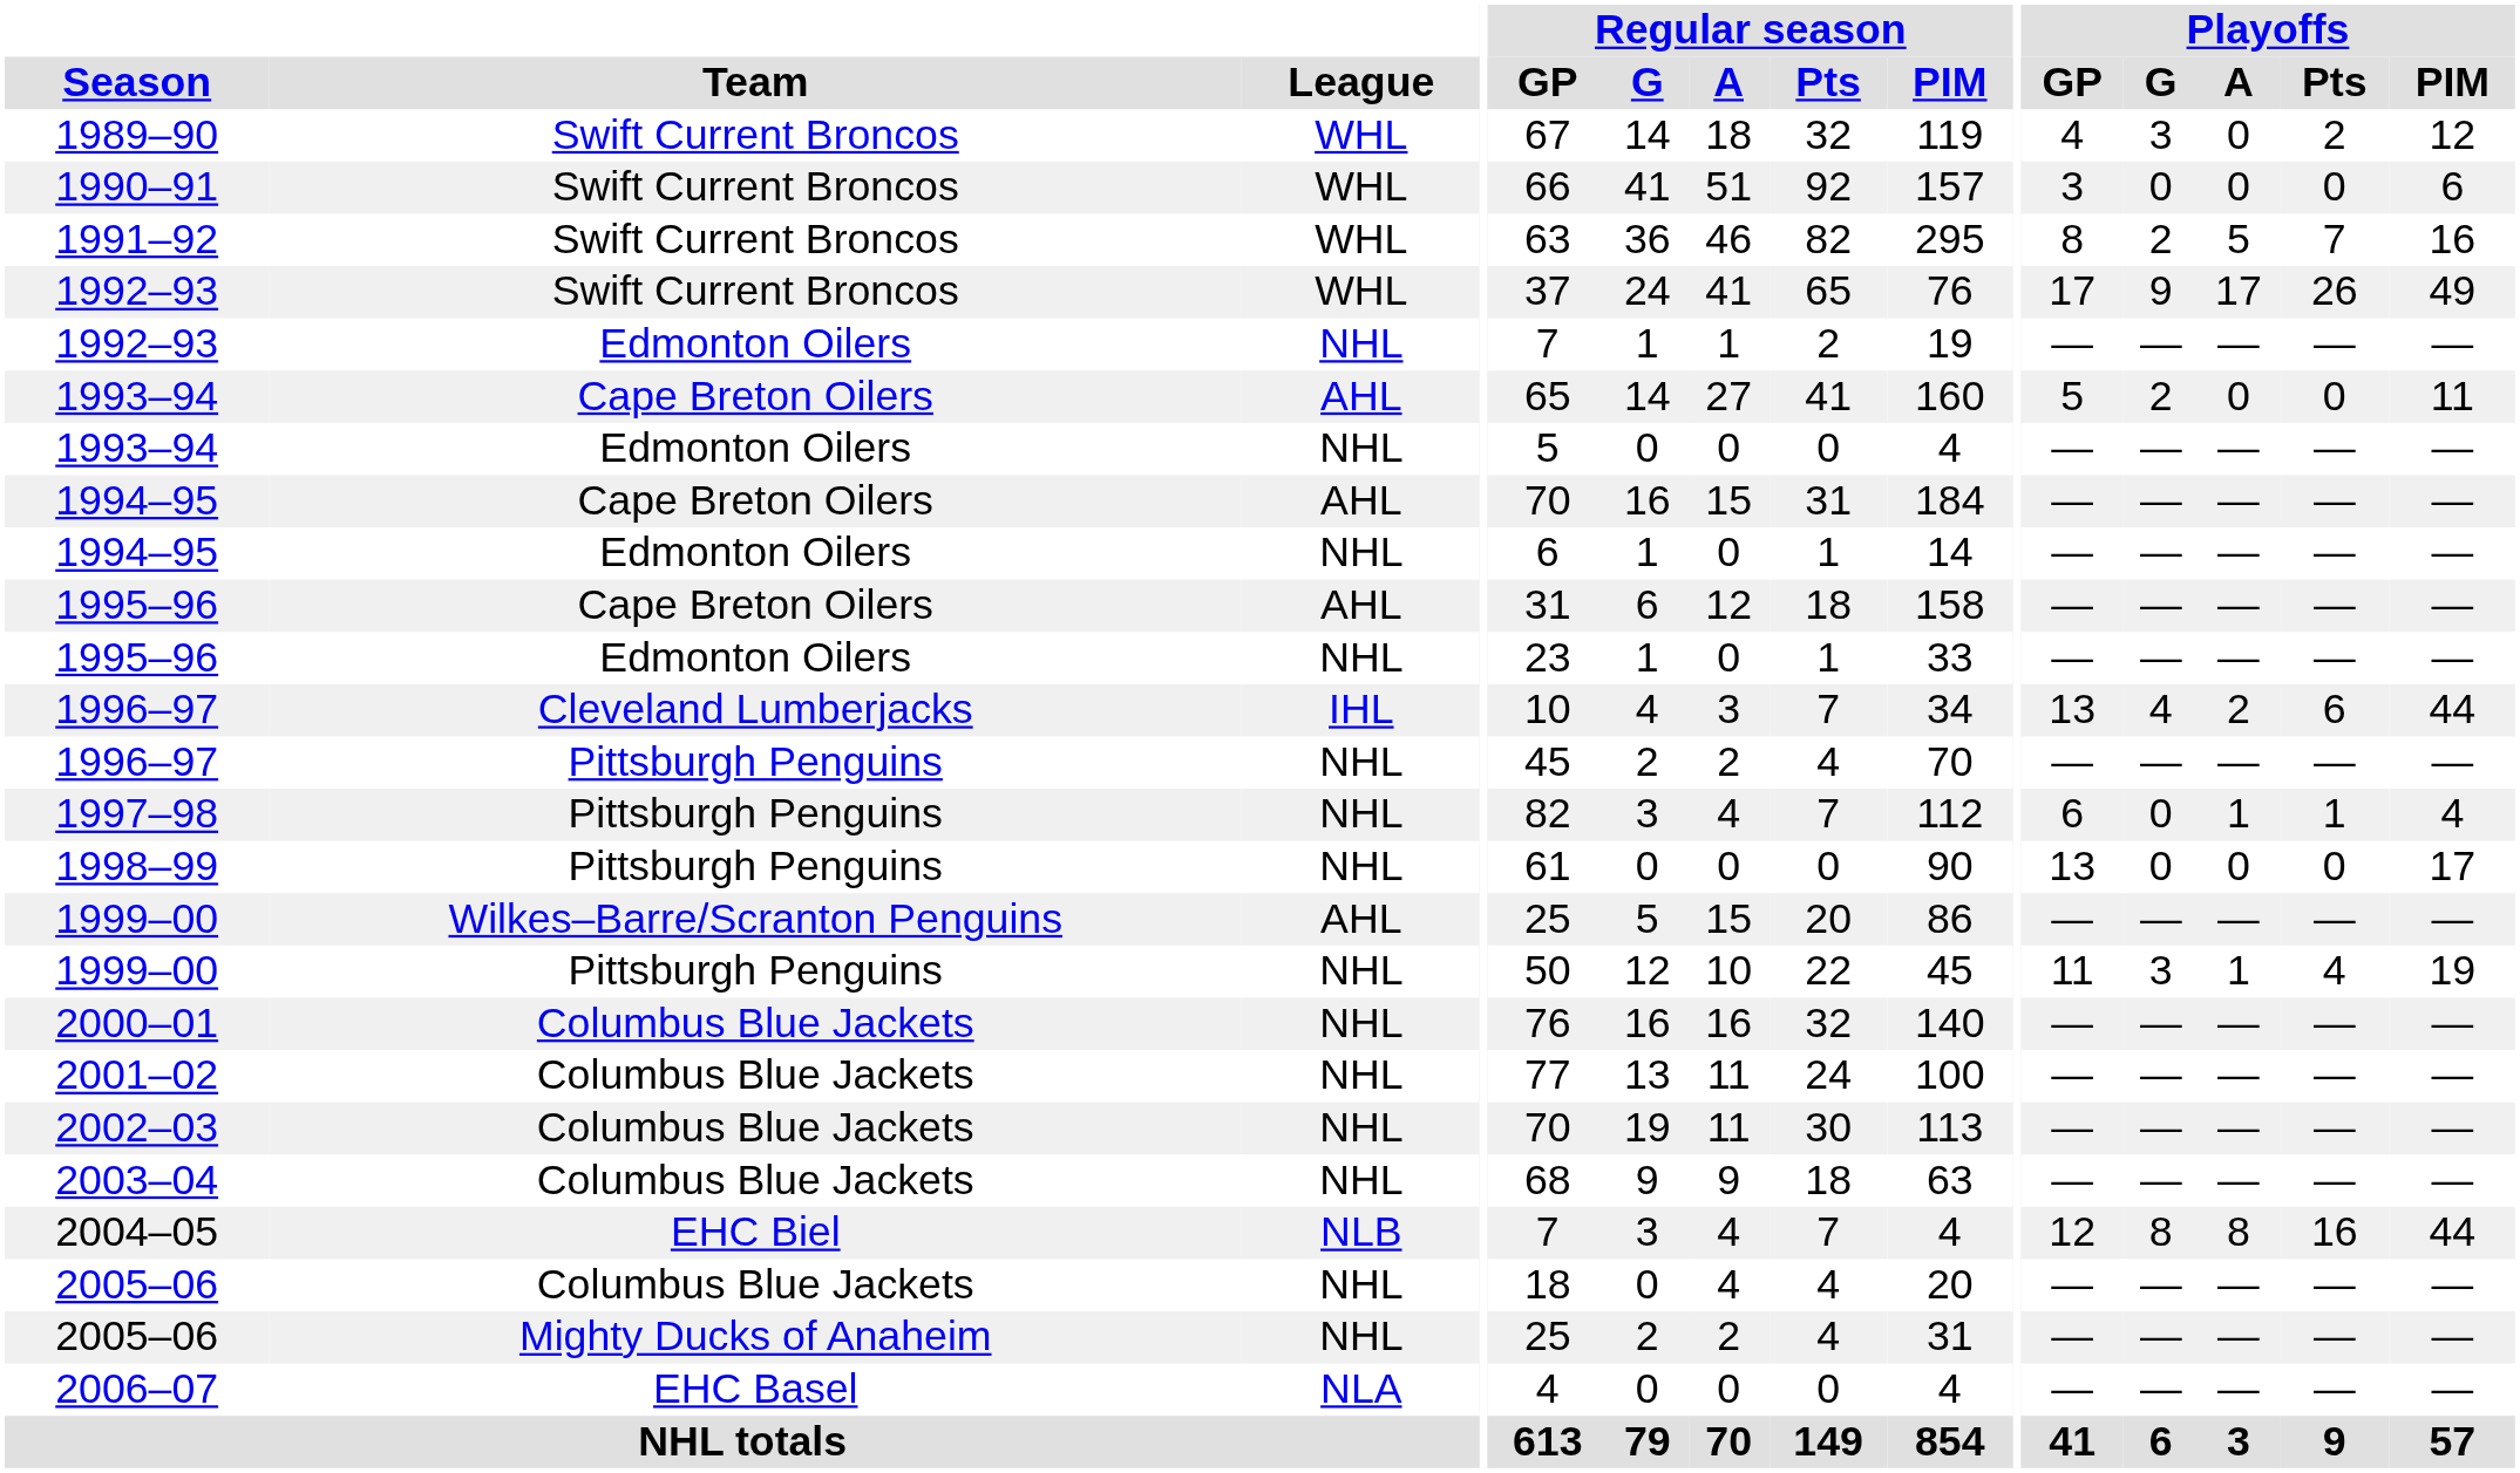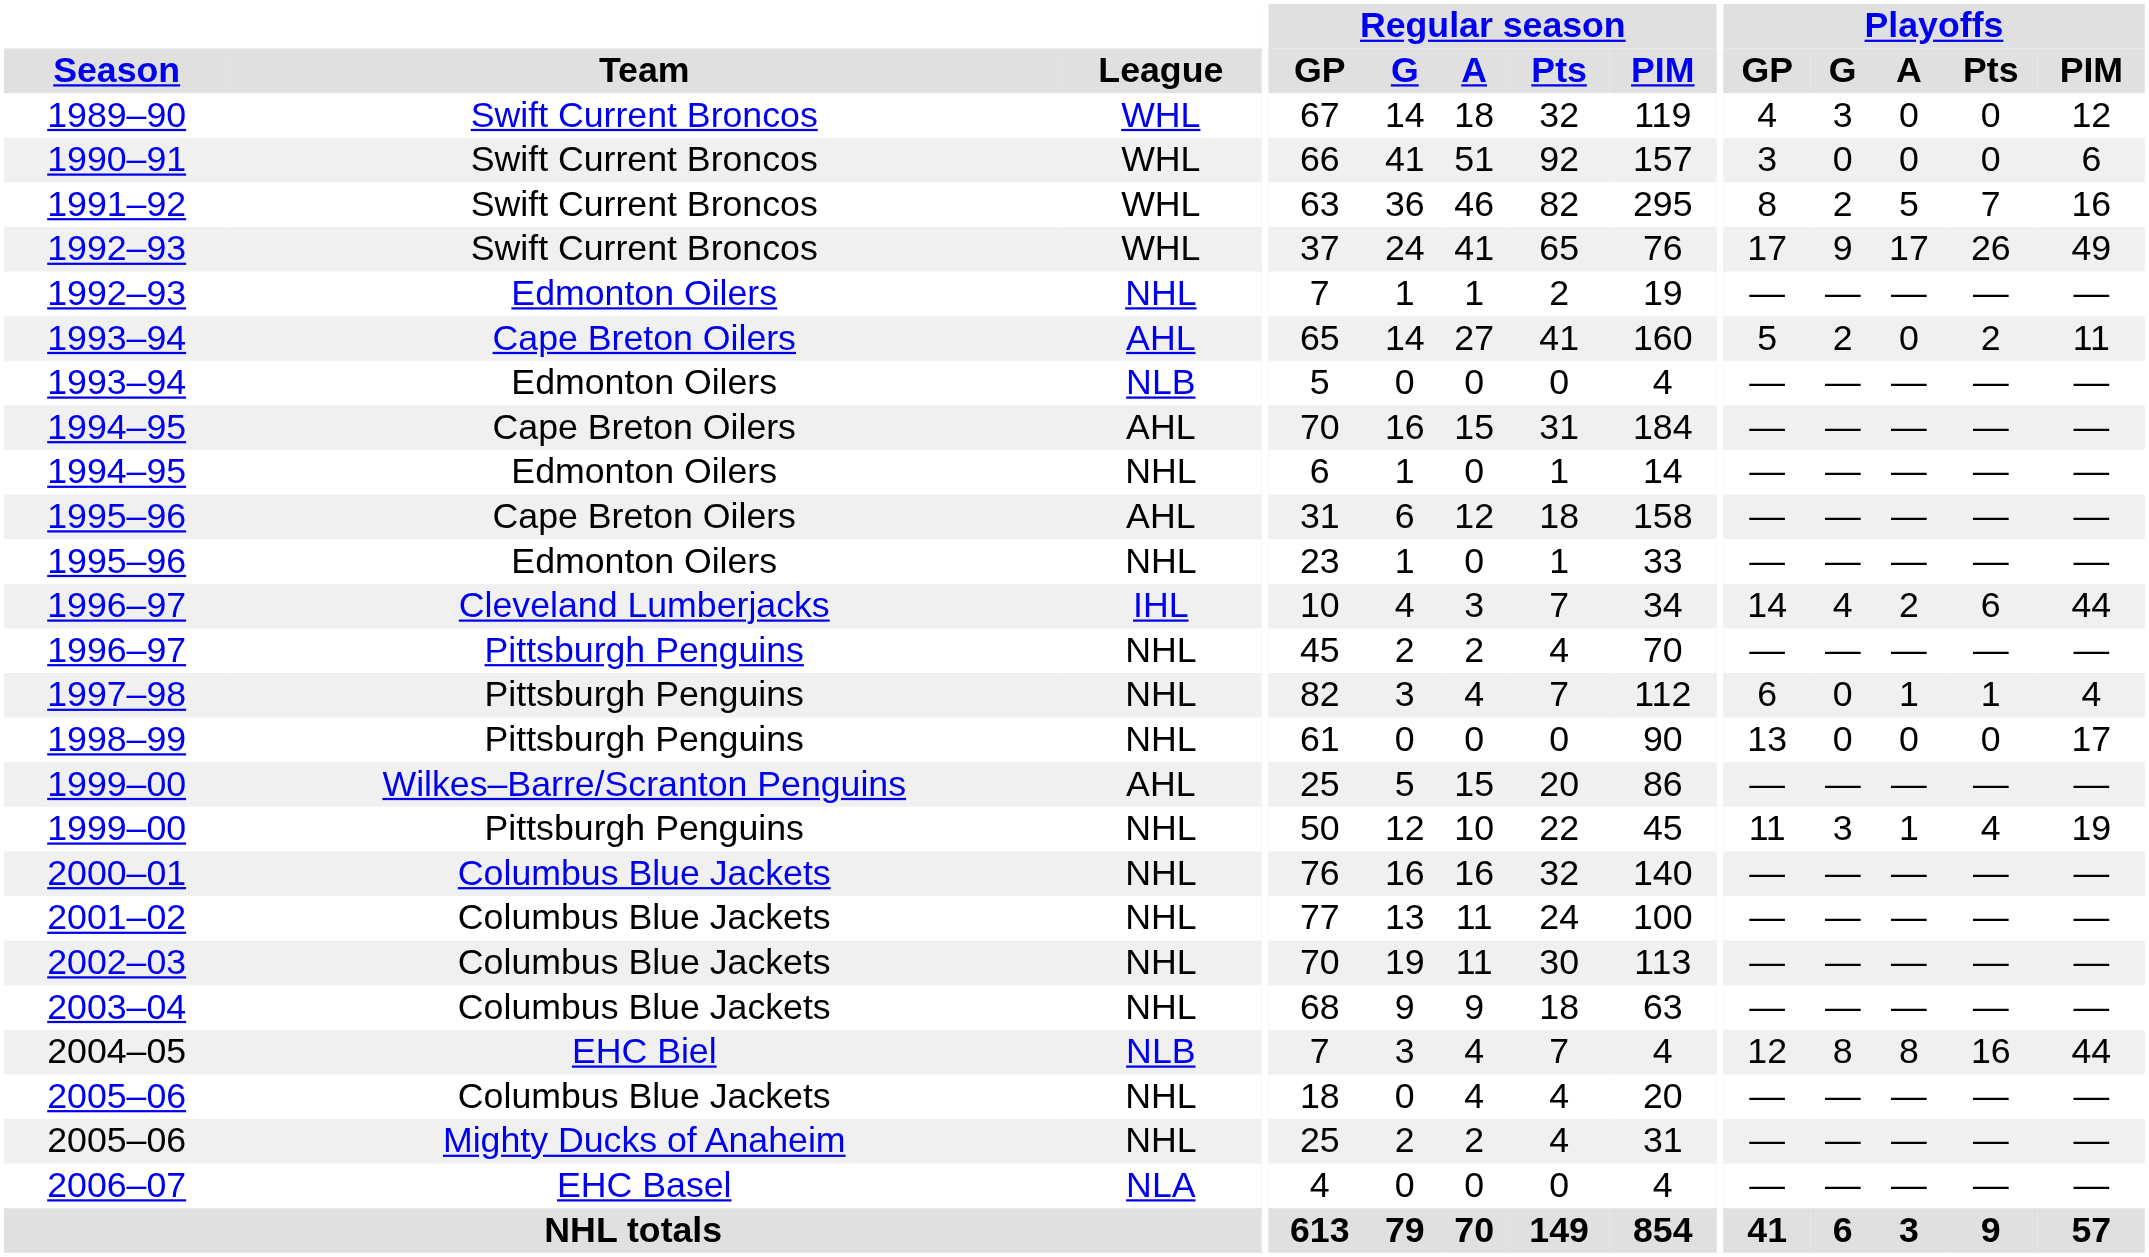 <table border="0" cellpadding="1" cellspacing="0" style="text-align:center; width:60em">
 <tr bgcolor="#e0e0e0">
 <th colspan="3" bgcolor="#ffffff"></th>
 <th rowspan="99" bgcolor="#ffffff"></th>
 <th colspan="5"><a href='#'>Regular season</a></th>
 <th rowspan="99" bgcolor="#ffffff"></th>
 <th colspan="5"><a href='#'>Playoffs</a></th>
 </tr>
 <tr bgcolor="#e0e0e0">
 <th><a href='#'>Season</a></th>
 <th>Team</th>
 <th>League</th>
 <th>GP</th>
 <th><a href='#'>G</a></th>
 <th><a href='#'>A</a></th>
 <th><a href='#'>Pts</a></th>
 <th><a href='#'>PIM</a></th>
 <th>GP</th>
 <th>G</th>
 <th>A</th>
 <th>Pts</th>
 <th>PIM</th>
 </tr>
 <tr>
 <td><a href='#'>1989–90</a></td>
 <td><a href='#'>Swift Current Broncos</a></td>
 <td><a href='#'>WHL</a></td>
 <td>67</td>
 <td>14</td>
 <td>18</td>
 <td>32</td>
 <td>119</td>
 <td>4</td>
 <td>3</td>
 <td>0</td>
-<td>2</td>
+<td>0</td>
 <td>12</td>
 </tr>
 <tr style="background:#f0f0f0;">
 <td><a href='#'>1990–91</a></td>
 <td>Swift Current Broncos</td>
 <td>WHL</td>
 <td>66</td>
 <td>41</td>
 <td>51</td>
 <td>92</td>
 <td>157</td>
 <td>3</td>
 <td>0</td>
 <td>0</td>
 <td>0</td>
 <td>6</td>
 </tr>
 <tr>
 <td><a href='#'>1991–92</a></td>
 <td>Swift Current Broncos</td>
 <td>WHL</td>
 <td>63</td>
 <td>36</td>
 <td>46</td>
 <td>82</td>
 <td>295</td>
 <td>8</td>
 <td>2</td>
 <td>5</td>
 <td>7</td>
 <td>16</td>
 </tr>
 <tr style="background:#f0f0f0;">
 <td><a href='#'>1992–93</a></td>
 <td>Swift Current Broncos</td>
 <td>WHL</td>
 <td>37</td>
 <td>24</td>
 <td>41</td>
 <td>65</td>
 <td>76</td>
 <td>17</td>
 <td>9</td>
 <td>17</td>
 <td>26</td>
 <td>49</td>
 </tr>
 <tr>
 <td><a href='#'>1992–93</a></td>
 <td><a href='#'>Edmonton Oilers</a></td>
 <td><a href='#'>NHL</a></td>
 <td>7</td>
 <td>1</td>
 <td>1</td>
 <td>2</td>
 <td>19</td>
 <td>—</td>
 <td>—</td>
 <td>—</td>
 <td>—</td>
 <td>—</td>
 </tr>
 <tr style="background:#f0f0f0;">
 <td><a href='#'>1993–94</a></td>
 <td><a href='#'>Cape Breton Oilers</a></td>
 <td><a href='#'>AHL</a></td>
 <td>65</td>
 <td>14</td>
 <td>27</td>
 <td>41</td>
 <td>160</td>
 <td>5</td>
 <td>2</td>
 <td>0</td>
-<td>0</td>
+<td>2</td>
 <td>11</td>
 </tr>
 <tr>
 <td><a href='#'>1993–94</a></td>
 <td>Edmonton Oilers</td>
-<td>NHL</td>
+<td><a href='#'>NLB</a></td>
 <td>5</td>
 <td>0</td>
 <td>0</td>
 <td>0</td>
 <td>4</td>
 <td>—</td>
 <td>—</td>
 <td>—</td>
 <td>—</td>
 <td>—</td>
 </tr>
 <tr style="background:#f0f0f0;">
 <td><a href='#'>1994–95</a></td>
 <td>Cape Breton Oilers</td>
 <td>AHL</td>
 <td>70</td>
 <td>16</td>
 <td>15</td>
 <td>31</td>
 <td>184</td>
 <td>—</td>
 <td>—</td>
 <td>—</td>
 <td>—</td>
 <td>—</td>
 </tr>
 <tr>
 <td><a href='#'>1994–95</a></td>
 <td>Edmonton Oilers</td>
 <td>NHL</td>
 <td>6</td>
 <td>1</td>
 <td>0</td>
 <td>1</td>
 <td>14</td>
 <td>—</td>
 <td>—</td>
 <td>—</td>
 <td>—</td>
 <td>—</td>
 </tr>
 <tr style="background:#f0f0f0;">
 <td><a href='#'>1995–96</a></td>
 <td>Cape Breton Oilers</td>
 <td>AHL</td>
 <td>31</td>
 <td>6</td>
 <td>12</td>
 <td>18</td>
 <td>158</td>
 <td>—</td>
 <td>—</td>
 <td>—</td>
 <td>—</td>
 <td>—</td>
 </tr>
 <tr>
 <td><a href='#'>1995–96</a></td>
 <td>Edmonton Oilers</td>
 <td>NHL</td>
 <td>23</td>
 <td>1</td>
 <td>0</td>
 <td>1</td>
 <td>33</td>
 <td>—</td>
 <td>—</td>
 <td>—</td>
 <td>—</td>
 <td>—</td>
 </tr>
 <tr style="background:#f0f0f0;">
 <td><a href='#'>1996–97</a></td>
 <td><a href='#'>Cleveland Lumberjacks</a></td>
 <td><a href='#'>IHL</a></td>
 <td>10</td>
 <td>4</td>
 <td>3</td>
 <td>7</td>
 <td>34</td>
-<td>13</td>
+<td>14</td>
 <td>4</td>
 <td>2</td>
 <td>6</td>
 <td>44</td>
 </tr>
 <tr>
 <td><a href='#'>1996–97</a></td>
 <td><a href='#'>Pittsburgh Penguins</a></td>
 <td>NHL</td>
 <td>45</td>
 <td>2</td>
 <td>2</td>
 <td>4</td>
 <td>70</td>
 <td>—</td>
 <td>—</td>
 <td>—</td>
 <td>—</td>
 <td>—</td>
 </tr>
 <tr style="background:#f0f0f0;">
 <td><a href='#'>1997–98</a></td>
 <td>Pittsburgh Penguins</td>
 <td>NHL</td>
 <td>82</td>
 <td>3</td>
 <td>4</td>
 <td>7</td>
 <td>112</td>
 <td>6</td>
 <td>0</td>
 <td>1</td>
 <td>1</td>
 <td>4</td>
 </tr>
 <tr>
 <td><a href='#'>1998–99</a></td>
 <td>Pittsburgh Penguins</td>
 <td>NHL</td>
 <td>61</td>
 <td>0</td>
 <td>0</td>
 <td>0</td>
 <td>90</td>
 <td>13</td>
 <td>0</td>
 <td>0</td>
 <td>0</td>
 <td>17</td>
 </tr>
 <tr style="background:#f0f0f0;">
 <td><a href='#'>1999–00</a></td>
 <td><a href='#'>Wilkes–Barre/Scranton Penguins</a></td>
 <td>AHL</td>
 <td>25</td>
 <td>5</td>
 <td>15</td>
 <td>20</td>
 <td>86</td>
 <td>—</td>
 <td>—</td>
 <td>—</td>
 <td>—</td>
 <td>—</td>
 </tr>
 <tr>
 <td><a href='#'>1999–00</a></td>
 <td>Pittsburgh Penguins</td>
 <td>NHL</td>
 <td>50</td>
 <td>12</td>
 <td>10</td>
 <td>22</td>
 <td>45</td>
 <td>11</td>
 <td>3</td>
 <td>1</td>
 <td>4</td>
 <td>19</td>
 </tr>
 <tr style="background:#f0f0f0;">
 <td><a href='#'>2000–01</a></td>
 <td><a href='#'>Columbus Blue Jackets</a></td>
 <td>NHL</td>
 <td>76</td>
 <td>16</td>
 <td>16</td>
 <td>32</td>
 <td>140</td>
 <td>—</td>
 <td>—</td>
 <td>—</td>
 <td>—</td>
 <td>—</td>
 </tr>
 <tr>
 <td><a href='#'>2001–02</a></td>
 <td>Columbus Blue Jackets</td>
 <td>NHL</td>
 <td>77</td>
 <td>13</td>
 <td>11</td>
 <td>24</td>
 <td>100</td>
 <td>—</td>
 <td>—</td>
 <td>—</td>
 <td>—</td>
 <td>—</td>
 </tr>
 <tr style="background:#f0f0f0;">
 <td><a href='#'>2002–03</a></td>
 <td>Columbus Blue Jackets</td>
 <td>NHL</td>
 <td>70</td>
 <td>19</td>
 <td>11</td>
 <td>30</td>
 <td>113</td>
 <td>—</td>
 <td>—</td>
 <td>—</td>
 <td>—</td>
 <td>—</td>
 </tr>
 <tr>
 <td><a href='#'>2003–04</a></td>
 <td>Columbus Blue Jackets</td>
 <td>NHL</td>
 <td>68</td>
 <td>9</td>
 <td>9</td>
 <td>18</td>
 <td>63</td>
 <td>—</td>
 <td>—</td>
 <td>—</td>
 <td>—</td>
 <td>—</td>
 </tr>
 <tr style="background:#f0f0f0;">
 <td 2004–05 National League B season>2004–05</td>
 <td><a href='#'>EHC Biel</a></td>
 <td><a href='#'>NLB</a></td>
 <td>7</td>
 <td>3</td>
 <td>4</td>
 <td>7</td>
 <td>4</td>
 <td>12</td>
 <td>8</td>
 <td>8</td>
 <td>16</td>
 <td>44</td>
 </tr>
 <tr>
 <td><a href='#'>2005–06</a></td>
 <td>Columbus Blue Jackets</td>
 <td>NHL</td>
 <td>18</td>
 <td>0</td>
 <td>4</td>
 <td>4</td>
 <td>20</td>
 <td>—</td>
 <td>—</td>
 <td>—</td>
 <td>—</td>
 <td>—</td>
 </tr>
 <tr style="background:#f0f0f0;">
 <td>2005–06</td>
 <td><a href='#'>Mighty Ducks of Anaheim</a></td>
 <td>NHL</td>
 <td>25</td>
 <td>2</td>
 <td>2</td>
 <td>4</td>
 <td>31</td>
 <td>—</td>
 <td>—</td>
 <td>—</td>
 <td>—</td>
 <td>—</td>
 </tr>
 <tr>
 <td><a href='#'>2006–07</a></td>
 <td><a href='#'>EHC Basel</a></td>
 <td><a href='#'>NLA</a></td>
 <td>4</td>
 <td>0</td>
 <td>0</td>
 <td>0</td>
 <td>4</td>
 <td>—</td>
 <td>—</td>
 <td>—</td>
 <td>—</td>
 <td>—</td>
 </tr>
 <tr bgcolor="#e0e0e0">
 <th colspan="3">NHL totals</th>
 <th>613</th>
 <th>79</th>
 <th>70</th>
 <th>149</th>
 <th>854</th>
 <th>41</th>
 <th>6</th>
 <th>3</th>
 <th>9</th>
 <th>57</th>
 </tr>
 </table>
